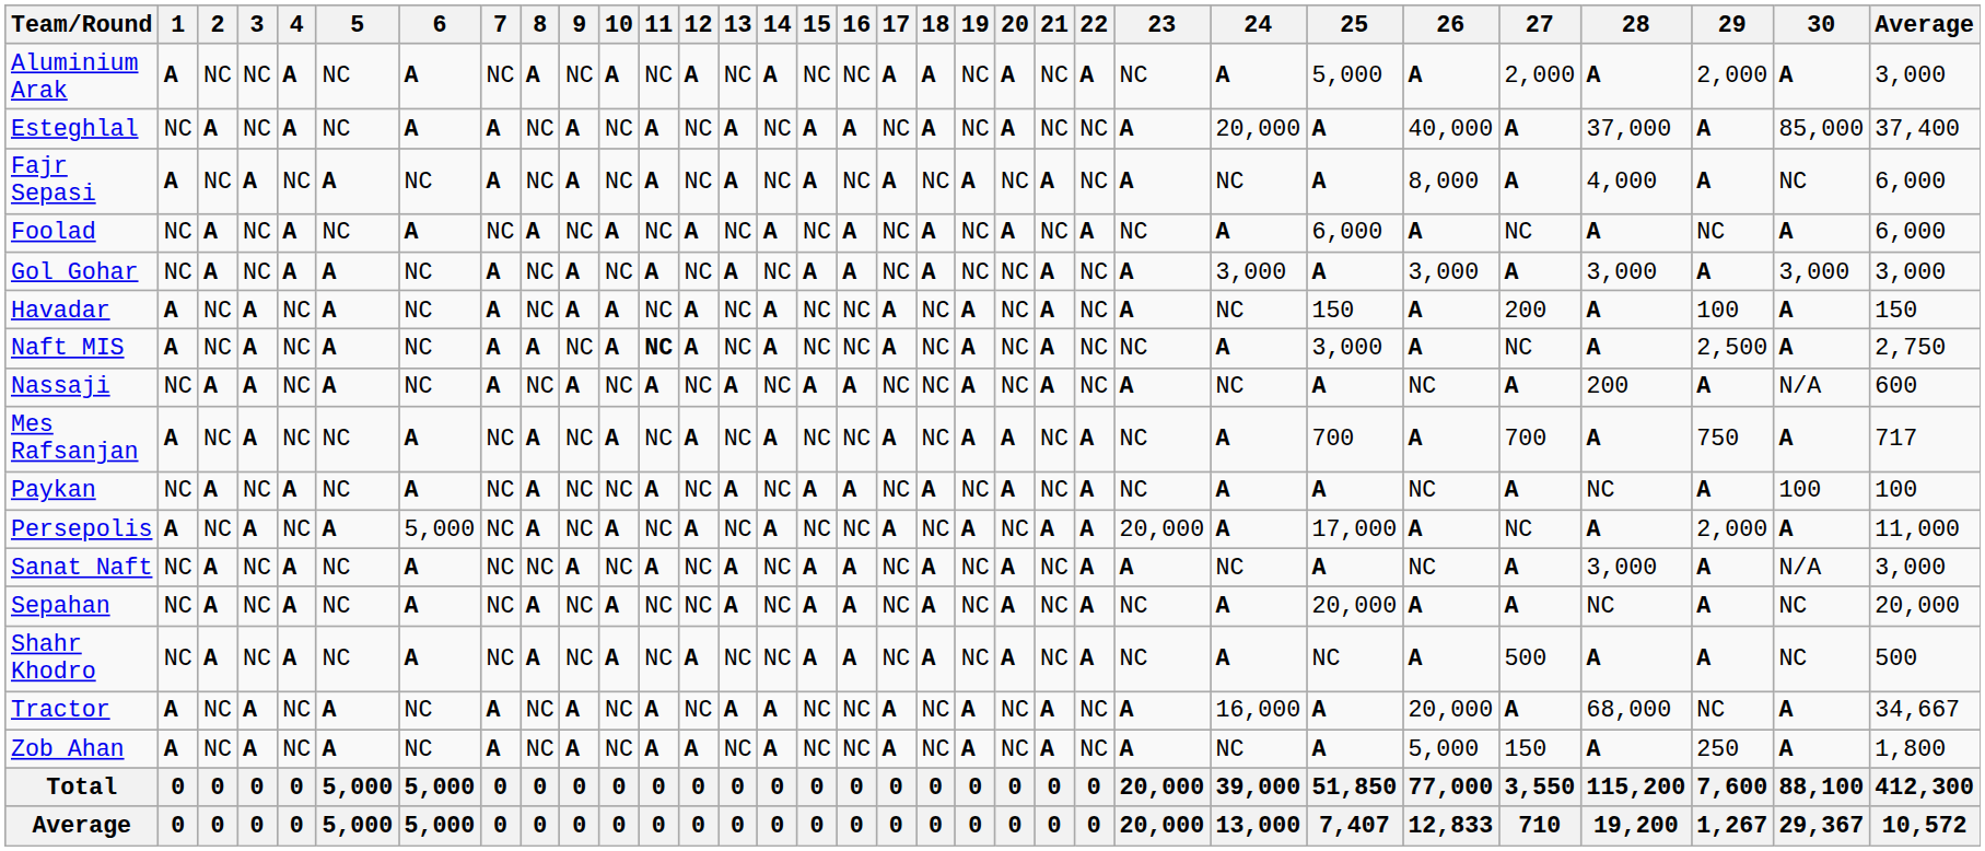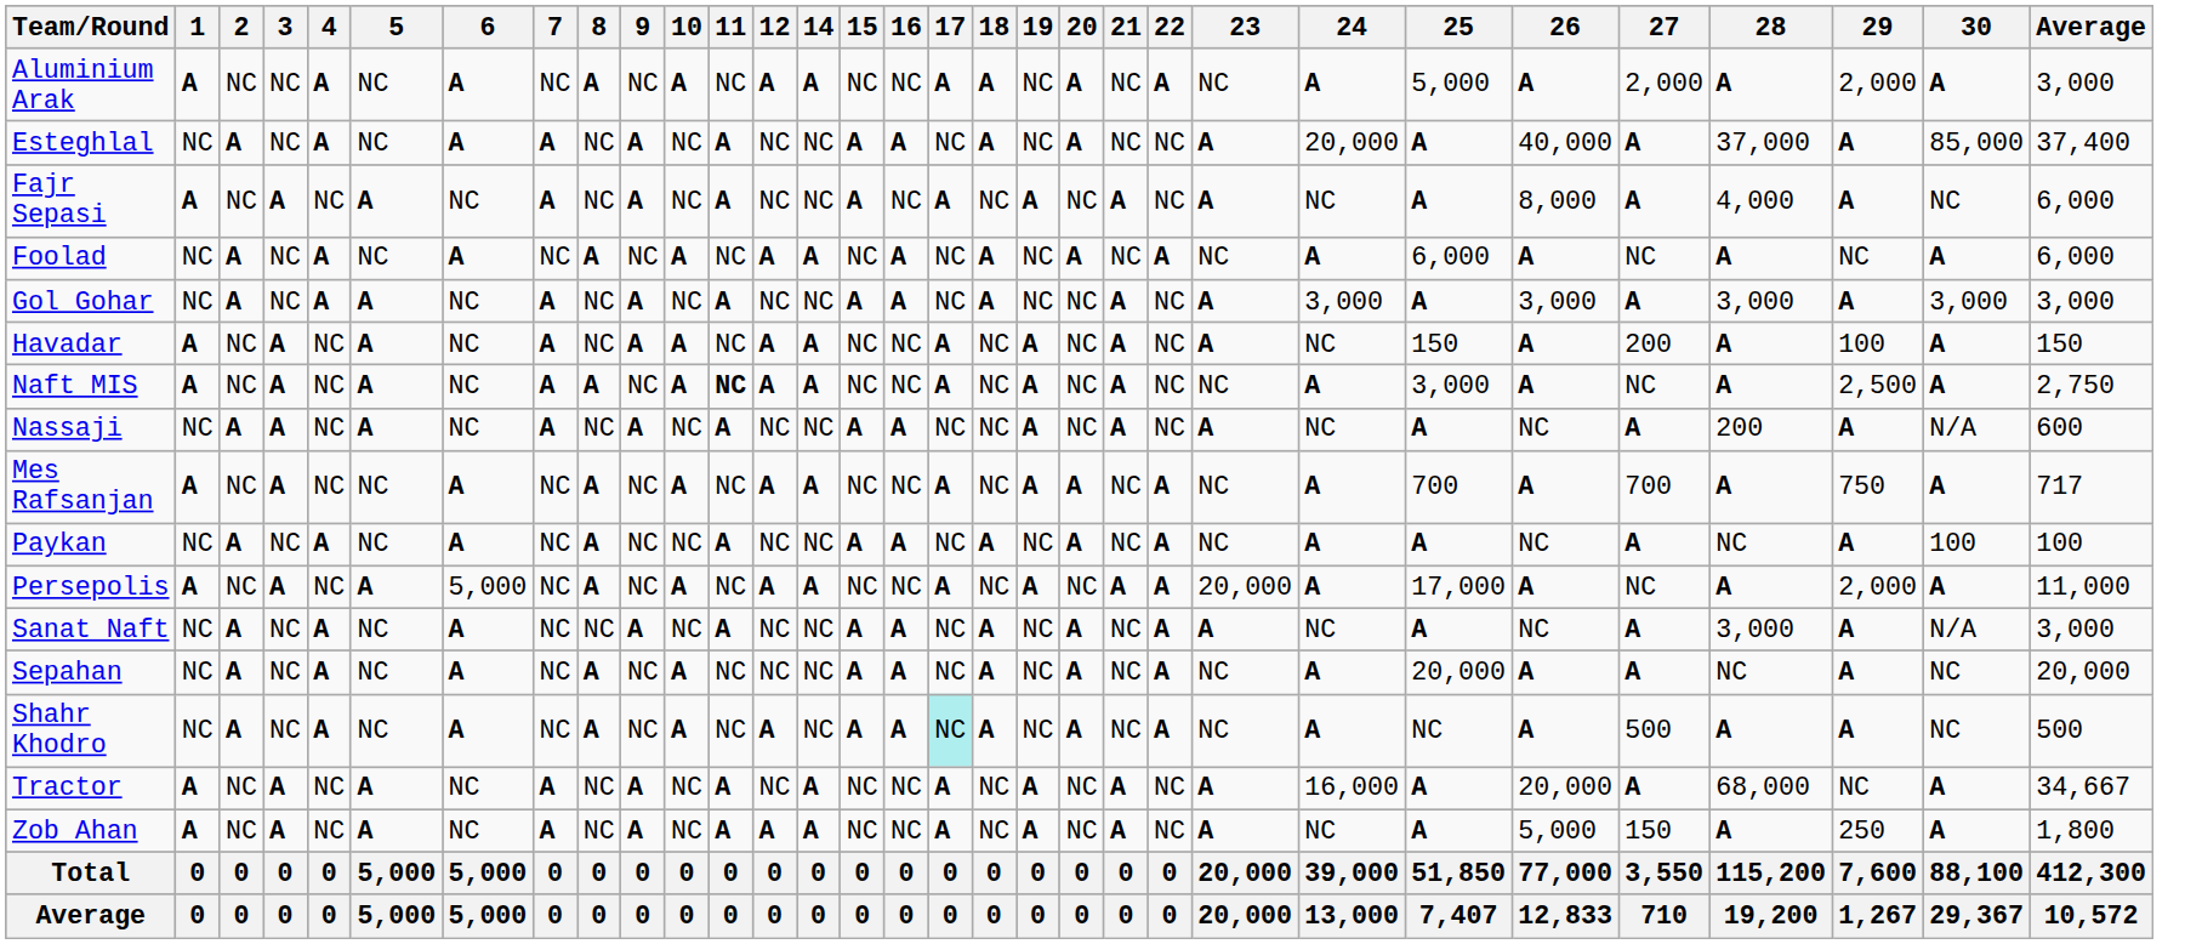 <table class="wikitable sortable">
 <tr>
 <th>Team/Round</th>
 <th>1</th>
 <th>2</th>
 <th>3</th>
 <th>4</th>
 <th>5</th>
 <th>6</th>
 <th>7</th>
 <th>8</th>
 <th>9</th>
 <th>10</th>
 <th>11</th>
 <th>12</th>
-<th>13</th>
 <th>14</th>
 <th>15</th>
 <th>16</th>
 <th>17</th>
 <th>18</th>
 <th>19</th>
 <th>20</th>
 <th>21</th>
 <th>22</th>
 <th>23</th>
 <th>24</th>
 <th>25</th>
 <th>26</th>
 <th>27</th>
 <th>28</th>
 <th>29</th>
 <th>30</th>
 <th>Average</th>
 </tr>
 <tr>
 <td><a href='#'>Aluminium Arak</a></td>
 <td><strong>A</strong></td>
 <td>NC</td>
 <td>NC</td>
 <td><strong>A</strong></td>
 <td>NC</td>
 <td><strong>A</strong></td>
 <td>NC</td>
 <td><strong>A</strong></td>
 <td>NC</td>
 <td><strong>A</strong></td>
 <td>NC</td>
 <td><strong>A</strong></td>
-<td>NC</td>
 <td><strong>A</strong></td>
 <td>NC</td>
 <td>NC</td>
 <td><strong>A</strong></td>
 <td><strong>A</strong></td>
 <td>NC</td>
 <td><strong>A</strong></td>
 <td>NC</td>
 <td><strong>A</strong></td>
 <td>NC</td>
 <td><strong>A</strong></td>
 <td>5,000</td>
 <td><strong>A</strong></td>
 <td>2,000</td>
 <td><strong>A</strong></td>
 <td>2,000</td>
 <td><strong>A</strong></td>
 <td>3,000</td>
 </tr>
 <tr>
 <td><a href='#'>Esteghlal</a></td>
 <td>NC</td>
 <td><strong>A</strong></td>
 <td>NC</td>
 <td><strong>A</strong></td>
 <td>NC</td>
 <td><strong>A</strong></td>
 <td><strong>A</strong></td>
 <td>NC</td>
 <td><strong>A</strong></td>
 <td>NC</td>
 <td><strong>A</strong></td>
 <td>NC</td>
-<td><strong>A</strong></td>
 <td>NC</td>
 <td><strong>A</strong></td>
 <td><strong>A</strong></td>
 <td>NC</td>
 <td><strong>A</strong></td>
 <td>NC</td>
 <td><strong>A</strong></td>
 <td>NC</td>
 <td>NC</td>
 <td><strong>A</strong></td>
 <td>20,000</td>
 <td><strong>A</strong></td>
 <td>40,000</td>
 <td><strong>A</strong></td>
 <td>37,000</td>
 <td><strong>A</strong></td>
 <td>85,000</td>
 <td>37,400</td>
 </tr>
 <tr>
 <td><a href='#'>Fajr Sepasi</a></td>
 <td><strong>A</strong></td>
 <td>NC</td>
 <td><strong>A</strong></td>
 <td>NC</td>
 <td><strong>A</strong></td>
 <td>NC</td>
 <td><strong>A</strong></td>
 <td>NC</td>
 <td><strong>A</strong></td>
 <td>NC</td>
 <td><strong>A</strong></td>
 <td>NC</td>
-<td><strong>A</strong></td>
 <td>NC</td>
 <td><strong>A</strong></td>
 <td>NC</td>
 <td><strong>A</strong></td>
 <td>NC</td>
 <td><strong>A</strong></td>
 <td>NC</td>
 <td><strong>A</strong></td>
 <td>NC</td>
 <td><strong>A</strong></td>
 <td>NC</td>
 <td><strong>A</strong></td>
 <td>8,000</td>
 <td><strong>A</strong></td>
 <td>4,000</td>
 <td><strong>A</strong></td>
 <td>NC</td>
 <td>6,000</td>
 </tr>
 <tr>
 <td><a href='#'>Foolad</a></td>
 <td>NC</td>
 <td><strong>A</strong></td>
 <td>NC</td>
 <td><strong>A</strong></td>
 <td>NC</td>
 <td><strong>A</strong></td>
 <td>NC</td>
 <td><strong>A</strong></td>
 <td>NC</td>
 <td><strong>A</strong></td>
 <td>NC</td>
 <td><strong>A</strong></td>
-<td>NC</td>
 <td><strong>A</strong></td>
 <td>NC</td>
 <td><strong>A</strong></td>
 <td>NC</td>
 <td><strong>A</strong></td>
 <td>NC</td>
 <td><strong>A</strong></td>
 <td>NC</td>
 <td><strong>A</strong></td>
 <td>NC</td>
 <td><strong>A</strong></td>
 <td>6,000</td>
 <td><strong>A</strong></td>
 <td>NC</td>
 <td><strong>A</strong></td>
 <td>NC</td>
 <td><strong>A</strong></td>
 <td>6,000</td>
 </tr>
 <tr>
 <td><a href='#'>Gol Gohar</a></td>
 <td>NC</td>
 <td><strong>A</strong></td>
 <td>NC</td>
 <td><strong>A</strong></td>
 <td><strong>A</strong></td>
 <td>NC</td>
 <td><strong>A</strong></td>
 <td>NC</td>
 <td><strong>A</strong></td>
 <td>NC</td>
 <td><strong>A</strong></td>
 <td>NC</td>
-<td><strong>A</strong></td>
 <td>NC</td>
 <td><strong>A</strong></td>
 <td><strong>A</strong></td>
 <td>NC</td>
 <td><strong>A</strong></td>
 <td>NC</td>
 <td>NC</td>
 <td><strong>A</strong></td>
 <td>NC</td>
 <td><strong>A</strong></td>
 <td>3,000</td>
 <td><strong>A</strong></td>
 <td>3,000</td>
 <td><strong>A</strong></td>
 <td>3,000</td>
 <td><strong>A</strong></td>
 <td>3,000</td>
 <td>3,000</td>
 </tr>
 <tr>
 <td><a href='#'>Havadar</a></td>
 <td><strong>A</strong></td>
 <td>NC</td>
 <td><strong>A</strong></td>
 <td>NC</td>
 <td><strong>A</strong></td>
 <td>NC</td>
 <td><strong>A</strong></td>
 <td>NC</td>
 <td><strong>A</strong></td>
 <td><strong>A</strong></td>
 <td>NC</td>
 <td><strong>A</strong></td>
-<td>NC</td>
 <td><strong>A</strong></td>
 <td>NC</td>
 <td>NC</td>
 <td><strong>A</strong></td>
 <td>NC</td>
 <td><strong>A</strong></td>
 <td>NC</td>
 <td><strong>A</strong></td>
 <td>NC</td>
 <td><strong>A</strong></td>
 <td>NC</td>
 <td>150</td>
 <td><strong>A</strong></td>
 <td>200</td>
 <td><strong>A</strong></td>
 <td>100</td>
 <td><strong>A</strong></td>
 <td>150</td>
 </tr>
 <tr>
 <td><a href='#'>Naft MIS</a></td>
 <td><strong>A</strong></td>
 <td>NC</td>
 <td><strong>A</strong></td>
 <td>NC</td>
 <td><strong>A</strong></td>
 <td>NC</td>
 <td><strong>A</strong></td>
 <td><strong>A</strong></td>
 <td>NC</td>
 <td><strong>A</strong></td>
 <td><strong>NC</strong></td>
 <td><strong>A</strong></td>
-<td>NC</td>
 <td><strong>A</strong></td>
 <td>NC</td>
 <td>NC</td>
 <td><strong>A</strong></td>
 <td>NC</td>
 <td><strong>A</strong></td>
 <td>NC</td>
 <td><strong>A</strong></td>
 <td>NC</td>
 <td>NC</td>
 <td><strong>A</strong></td>
 <td>3,000</td>
 <td><strong>A</strong></td>
 <td>NC</td>
 <td><strong>A</strong></td>
 <td>2,500</td>
 <td><strong>A</strong></td>
 <td>2,750</td>
 </tr>
 <tr>
 <td><a href='#'>Nassaji</a></td>
 <td>NC</td>
 <td><strong>A</strong></td>
 <td><strong>A</strong></td>
 <td>NC</td>
 <td><strong>A</strong></td>
 <td>NC</td>
 <td><strong>A</strong></td>
 <td>NC</td>
 <td><strong>A</strong></td>
 <td>NC</td>
 <td><strong>A</strong></td>
 <td>NC</td>
-<td><strong>A</strong></td>
 <td>NC</td>
 <td><strong>A</strong></td>
 <td><strong>A</strong></td>
 <td>NC</td>
 <td>NC</td>
 <td><strong>A</strong></td>
 <td>NC</td>
 <td><strong>A</strong></td>
 <td>NC</td>
 <td><strong>A</strong></td>
 <td>NC</td>
 <td><strong>A</strong></td>
 <td>NC</td>
 <td><strong>A</strong></td>
 <td>200</td>
 <td><strong>A</strong></td>
 <td>N/A</td>
 <td>600</td>
 </tr>
 <tr>
 <td><a href='#'>Mes Rafsanjan</a></td>
 <td><strong>A</strong></td>
 <td>NC</td>
 <td><strong>A</strong></td>
 <td>NC</td>
 <td>NC</td>
 <td><strong>A</strong></td>
 <td>NC</td>
 <td><strong>A</strong></td>
 <td>NC</td>
 <td><strong>A</strong></td>
 <td>NC</td>
 <td><strong>A</strong></td>
-<td>NC</td>
 <td><strong>A</strong></td>
 <td>NC</td>
 <td>NC</td>
 <td><strong>A</strong></td>
 <td>NC</td>
 <td><strong>A</strong></td>
 <td><strong>A</strong></td>
 <td>NC</td>
 <td><strong>A</strong></td>
 <td>NC</td>
 <td><strong>A</strong></td>
 <td>700</td>
 <td><strong>A</strong></td>
 <td>700</td>
 <td><strong>A</strong></td>
 <td>750</td>
 <td><strong>A</strong></td>
 <td>717</td>
 </tr>
 <tr>
 <td><a href='#'>Paykan</a></td>
 <td>NC</td>
 <td><strong>A</strong></td>
 <td>NC</td>
 <td><strong>A</strong></td>
 <td>NC</td>
 <td><strong>A</strong></td>
 <td>NC</td>
 <td><strong>A</strong></td>
 <td>NC</td>
 <td>NC</td>
 <td><strong>A</strong></td>
 <td>NC</td>
-<td><strong>A</strong></td>
 <td>NC</td>
 <td><strong>A</strong></td>
 <td><strong>A</strong></td>
 <td>NC</td>
 <td><strong>A</strong></td>
 <td>NC</td>
 <td><strong>A</strong></td>
 <td>NC</td>
 <td><strong>A</strong></td>
 <td>NC</td>
 <td><strong>A</strong></td>
 <td><strong>A</strong></td>
 <td>NC</td>
 <td><strong>A</strong></td>
 <td>NC</td>
 <td><strong>A</strong></td>
 <td>100</td>
 <td>100</td>
 </tr>
 <tr>
 <td><a href='#'>Persepolis</a></td>
 <td><strong>A</strong></td>
 <td>NC</td>
 <td><strong>A</strong></td>
 <td>NC</td>
 <td><strong>A</strong></td>
 <td>5,000</td>
 <td>NC</td>
 <td><strong>A</strong></td>
 <td>NC</td>
 <td><strong>A</strong></td>
 <td>NC</td>
 <td><strong>A</strong></td>
-<td>NC</td>
 <td><strong>A</strong></td>
 <td>NC</td>
 <td>NC</td>
 <td><strong>A</strong></td>
 <td>NC</td>
 <td><strong>A</strong></td>
 <td>NC</td>
 <td><strong>A</strong></td>
 <td><strong>A</strong></td>
 <td>20,000</td>
 <td><strong>A</strong></td>
 <td>17,000</td>
 <td><strong>A</strong></td>
 <td>NC</td>
 <td><strong>A</strong></td>
 <td>2,000</td>
 <td><strong>A</strong></td>
 <td>11,000</td>
 </tr>
 <tr>
 <td><a href='#'>Sanat Naft</a></td>
 <td>NC</td>
 <td><strong>A</strong></td>
 <td>NC</td>
 <td><strong>A</strong></td>
 <td>NC</td>
 <td><strong>A</strong></td>
 <td>NC</td>
 <td>NC</td>
 <td><strong>A</strong></td>
 <td>NC</td>
 <td><strong>A</strong></td>
 <td>NC</td>
-<td><strong>A</strong></td>
 <td>NC</td>
 <td><strong>A</strong></td>
 <td><strong>A</strong></td>
 <td>NC</td>
 <td><strong>A</strong></td>
 <td>NC</td>
 <td><strong>A</strong></td>
 <td>NC</td>
 <td><strong>A</strong></td>
 <td><strong>A</strong></td>
 <td>NC</td>
 <td><strong>A</strong></td>
 <td>NC</td>
 <td><strong>A</strong></td>
 <td>3,000</td>
 <td><strong>A</strong></td>
 <td>N/A</td>
 <td>3,000</td>
 </tr>
 <tr>
 <td><a href='#'>Sepahan</a></td>
 <td>NC</td>
 <td><strong>A</strong></td>
 <td>NC</td>
 <td><strong>A</strong></td>
 <td>NC</td>
 <td><strong>A</strong></td>
 <td>NC</td>
 <td><strong>A</strong></td>
 <td>NC</td>
 <td><strong>A</strong></td>
 <td>NC</td>
 <td>NC</td>
-<td><strong>A</strong></td>
 <td>NC</td>
 <td><strong>A</strong></td>
 <td><strong>A</strong></td>
 <td>NC</td>
 <td><strong>A</strong></td>
 <td>NC</td>
 <td><strong>A</strong></td>
 <td>NC</td>
 <td><strong>A</strong></td>
 <td>NC</td>
 <td><strong>A</strong></td>
 <td>20,000</td>
 <td><strong>A</strong></td>
 <td><strong>A</strong></td>
 <td>NC</td>
 <td><strong>A</strong></td>
 <td>NC</td>
 <td>20,000</td>
 </tr>
 <tr>
 <td><a href='#'>Shahr Khodro</a></td>
 <td>NC</td>
 <td><strong>A</strong></td>
 <td>NC</td>
 <td><strong>A</strong></td>
 <td>NC</td>
 <td><strong>A</strong></td>
 <td>NC</td>
 <td><strong>A</strong></td>
 <td>NC</td>
 <td><strong>A</strong></td>
 <td>NC</td>
 <td><strong>A</strong></td>
 <td>NC</td>
-<td>NC</td>
 <td><strong>A</strong></td>
 <td><strong>A</strong></td>
-<td>NC</td>
+<td style="background: paleturquoise;">NC</td>
 <td><strong>A</strong></td>
 <td>NC</td>
 <td><strong>A</strong></td>
 <td>NC</td>
 <td><strong>A</strong></td>
 <td>NC</td>
 <td><strong>A</strong></td>
 <td>NC</td>
 <td><strong>A</strong></td>
 <td>500</td>
 <td><strong>A</strong></td>
 <td><strong>A</strong></td>
 <td>NC</td>
 <td>500</td>
 </tr>
 <tr>
 <td><a href='#'>Tractor</a></td>
 <td><strong>A</strong></td>
 <td>NC</td>
 <td><strong>A</strong></td>
 <td>NC</td>
 <td><strong>A</strong></td>
 <td>NC</td>
 <td><strong>A</strong></td>
 <td>NC</td>
 <td><strong>A</strong></td>
 <td>NC</td>
 <td><strong>A</strong></td>
 <td>NC</td>
-<td><strong>A</strong></td>
 <td><strong>A</strong></td>
 <td>NC</td>
 <td>NC</td>
 <td><strong>A</strong></td>
 <td>NC</td>
 <td><strong>A</strong></td>
 <td>NC</td>
 <td><strong>A</strong></td>
 <td>NC</td>
 <td><strong>A</strong></td>
 <td>16,000</td>
 <td><strong>A</strong></td>
 <td>20,000</td>
 <td><strong>A</strong></td>
 <td>68,000</td>
 <td>NC</td>
 <td><strong>A</strong></td>
 <td>34,667</td>
 </tr>
 <tr>
 <td><a href='#'>Zob Ahan</a></td>
 <td><strong>A</strong></td>
 <td>NC</td>
 <td><strong>A</strong></td>
 <td>NC</td>
 <td><strong>A</strong></td>
 <td>NC</td>
 <td><strong>A</strong></td>
 <td>NC</td>
 <td><strong>A</strong></td>
 <td>NC</td>
 <td><strong>A</strong></td>
 <td><strong>A</strong></td>
-<td>NC</td>
 <td><strong>A</strong></td>
 <td>NC</td>
 <td>NC</td>
 <td><strong>A</strong></td>
 <td>NC</td>
 <td><strong>A</strong></td>
 <td>NC</td>
 <td><strong>A</strong></td>
 <td>NC</td>
 <td><strong>A</strong></td>
 <td>NC</td>
 <td><strong>A</strong></td>
 <td>5,000</td>
 <td>150</td>
 <td><strong>A</strong></td>
 <td>250</td>
 <td><strong>A</strong></td>
 <td>1,800</td>
 </tr>
 <tr>
 <th>Total</th>
 <th>0</th>
 <th>0</th>
 <th>0</th>
 <th>0</th>
 <th>5,000</th>
 <th>5,000</th>
-<th>0</th>
 <th>0</th>
 <th>0</th>
 <th>0</th>
 <th>0</th>
 <th>0</th>
 <th>0</th>
 <th>0</th>
 <th>0</th>
 <th>0</th>
 <th>0</th>
 <th>0</th>
 <th>0</th>
 <th>0</th>
 <th>0</th>
 <th>0</th>
 <th>20,000</th>
 <th>39,000</th>
 <th>51,850</th>
 <th>77,000</th>
 <th>3,550</th>
 <th>115,200</th>
 <th>7,600</th>
 <th>88,100</th>
 <th>412,300</th>
 </tr>
 <tr>
 <th>Average</th>
 <th>0</th>
 <th>0</th>
 <th>0</th>
 <th>0</th>
 <th>5,000</th>
 <th>5,000</th>
 <th>0</th>
 <th>0</th>
 <th>0</th>
 <th>0</th>
 <th>0</th>
 <th>0</th>
 <th>0</th>
 <th>0</th>
 <th>0</th>
 <th>0</th>
 <th>0</th>
 <th>0</th>
 <th>0</th>
 <th>0</th>
 <th>0</th>
-<th>0</th>
 <th>20,000</th>
 <th>13,000</th>
 <th>7,407</th>
 <th>12,833</th>
 <th>710</th>
 <th>19,200</th>
 <th>1,267</th>
 <th>29,367</th>
 <th>10,572</th>
 </tr>
 </table>
